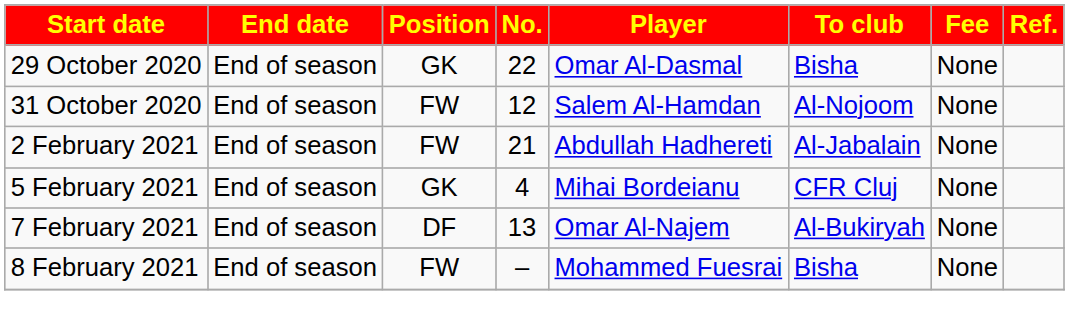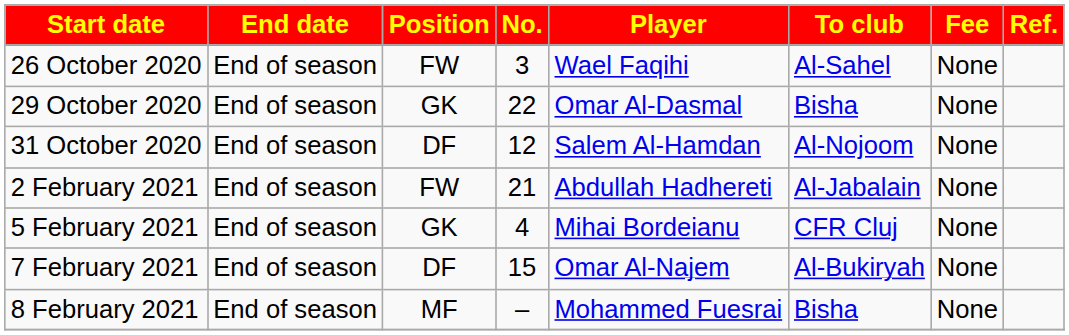 <table class="wikitable sortable">
 <tr>
 <th style="background:red; color:yellow;"><strong>Start date</strong></th>
 <th style="background:red; color:yellow;"><strong>End date</strong></th>
 <th style="background:red; color:yellow;"><strong>Position</strong></th>
 <th style="background:red; color:yellow;"><strong>No.</strong></th>
 <th style="background:red; color:yellow;"><strong>Player</strong></th>
 <th style="background:red; color:yellow;"><strong>To club</strong></th>
 <th style="background:red; color:yellow;"><strong>Fee</strong></th>
 <th style="background:red; color:yellow;"><strong>Ref.</strong></th>
+</tr>
+<tr>
+<td>26 October 2020</td>
+<td>End of season</td>
+<td style="text-align:center;">FW</td>
+<td style="text-align:center;">3</td>
+<td style="text-align:left;"> <a href='#'>Wael Faqihi</a></td>
+<td style="text-align:left;"> <a href='#'>Al-Sahel</a></td>
+<td>None</td>
+<td></td>
 </tr>
 <tr>
 <td>29 October 2020</td>
 <td>End of season</td>
 <td style="text-align:center;">GK</td>
 <td style="text-align:center;">22</td>
 <td style="text-align:left;"> <a href='#'>Omar Al-Dasmal</a></td>
 <td style="text-align:left;"> <a href='#'>Bisha</a></td>
 <td>None</td>
 <td></td>
 </tr>
 <tr>
 <td>31 October 2020</td>
 <td>End of season</td>
-<td style="text-align:center;">FW</td>
+<td style="text-align:center;">DF</td>
 <td style="text-align:center;">12</td>
 <td style="text-align:left;"> <a href='#'>Salem Al-Hamdan</a></td>
 <td style="text-align:left;"> <a href='#'>Al-Nojoom</a></td>
 <td>None</td>
 <td></td>
 </tr>
 <tr>
 <td>2 February 2021</td>
 <td>End of season</td>
 <td style="text-align:center;">FW</td>
 <td style="text-align:center;">21</td>
 <td style="text-align:left;"> <a href='#'>Abdullah Hadhereti</a></td>
 <td style="text-align:left;"> <a href='#'>Al-Jabalain</a></td>
 <td>None</td>
 <td></td>
 </tr>
 <tr>
 <td>5 February 2021</td>
 <td>End of season</td>
 <td style="text-align:center;">GK</td>
 <td style="text-align:center;">4</td>
 <td style="text-align:left;"> <a href='#'>Mihai Bordeianu</a></td>
 <td style="text-align:left;"> <a href='#'>CFR Cluj</a></td>
 <td>None</td>
 <td></td>
 </tr>
 <tr>
 <td>7 February 2021</td>
 <td>End of season</td>
 <td style="text-align:center;">DF</td>
-<td style="text-align:center;">13</td>
+<td style="text-align:center;">15</td>
 <td style="text-align:left;"> <a href='#'>Omar Al-Najem</a></td>
 <td style="text-align:left;"> <a href='#'>Al-Bukiryah</a></td>
 <td>None</td>
 <td></td>
 </tr>
 <tr>
 <td>8 February 2021</td>
 <td>End of season</td>
-<td style="text-align:center;">FW</td>
+<td style="text-align:center;">MF</td>
 <td style="text-align:center;">–</td>
 <td style="text-align:left;"> <a href='#'>Mohammed Fuesrai</a></td>
 <td style="text-align:left;"> <a href='#'>Bisha</a></td>
 <td>None</td>
 <td></td>
 </tr>
 <tr>
 </tr>
 </table>
